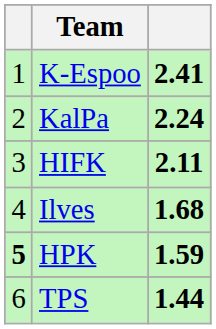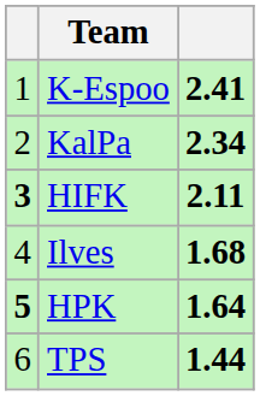 <table class="wikitable">
 <tr>
 <th></th>
 <th>Team</th>
 <th></th>
 </tr>
 <tr style="background:#c3f5bf">
 <td style="text-align:center">1</td>
 <td><a href='#'>K-Espoo</a></td>
 <td style="text-align:center"><strong>2.41</strong></td>
 </tr>
 <tr style="background:#c3f5bf">
 <td style="text-align:center">2</td>
 <td><a href='#'>KalPa</a></td>
-<td style="text-align:center"><strong>2.24</strong></td>
+<td style="text-align:center"><strong>2.34</strong></td>
 </tr>
 <tr style="background:#c3f5bf">
-<td style="text-align:center">3</td>
+<td style="text-align:center"><strong>3</strong></td>
 <td><a href='#'>HIFK</a></td>
 <td style="text-align:center"><strong>2.11</strong></td>
 </tr>
 <tr style="background:#c3f5bf">
 <td style="text-align:center">4</td>
 <td><a href='#'>Ilves</a></td>
 <td style="text-align:center"><strong>1.68</strong></td>
 </tr>
 <tr style="background:#c3f5bf">
 <td style="text-align:center"><strong>5</strong></td>
 <td><a href='#'>HPK</a></td>
-<td style="text-align:center"><strong>1.59</strong></td>
+<td style="text-align:center"><strong>1.64</strong></td>
 </tr>
 <tr style="background:#c3f5bf">
 <td style="text-align:center">6</td>
 <td><a href='#'>TPS</a></td>
 <td style="text-align:center"><strong>1.44</strong></td>
 </tr>
 </table>
